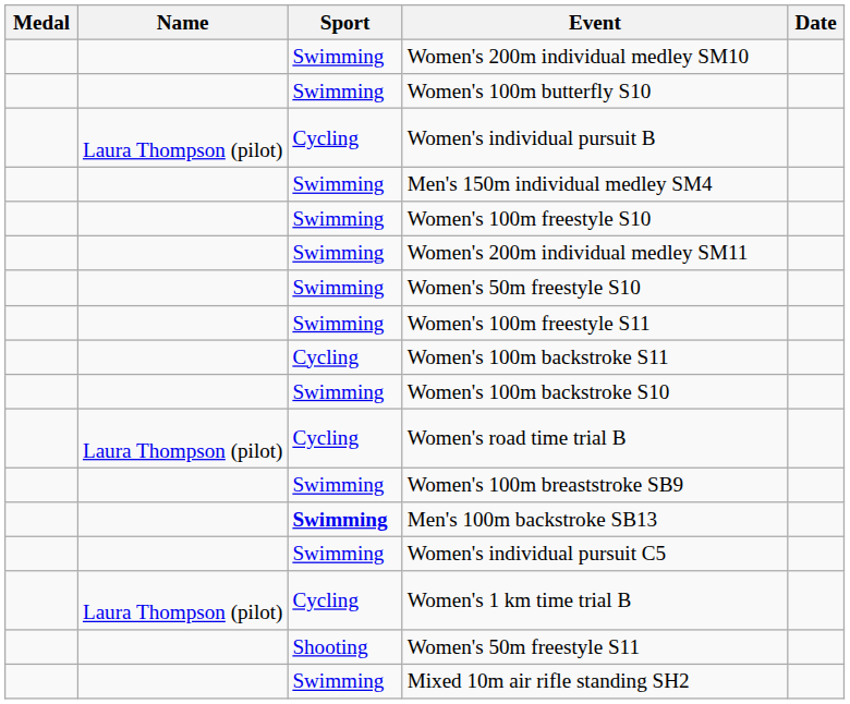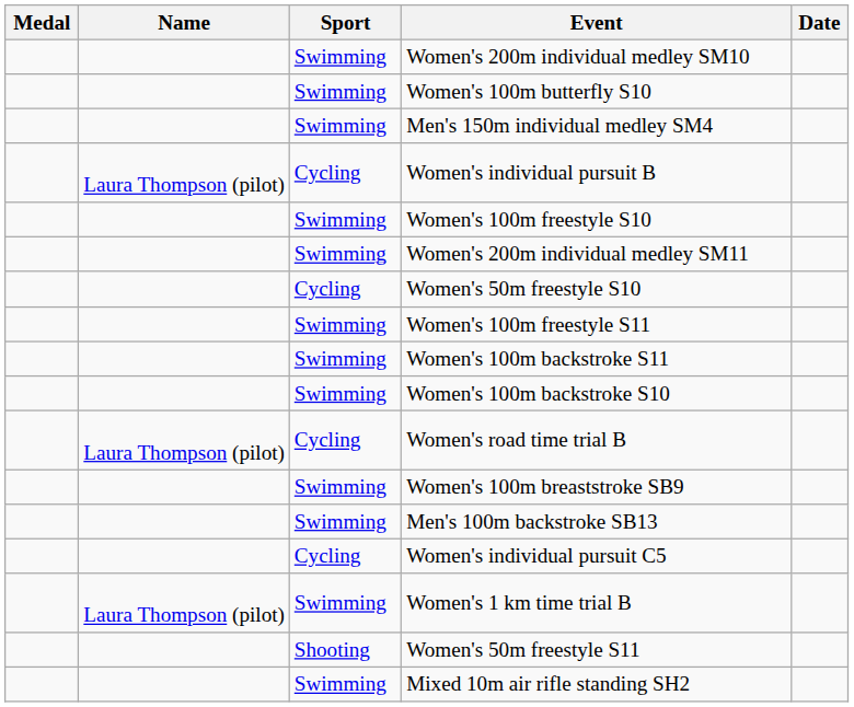 <table class="wikitable sortable" style="font-size: 95%">
 <tr>
 <th>Medal</th>
 <th width=25%>Name</th>
 <th>Sport</th>
 <th>Event</th>
 <th>Date</th>
 </tr>
 <tr>
 <td></td>
 <td></td>
 <td><a href='#'>Swimming</a></td>
 <td>Women's 200m individual medley SM10</td>
 <td></td>
 </tr>
 <tr>
 <td></td>
 <td></td>
 <td><a href='#'>Swimming</a></td>
 <td>Women's 100m butterfly S10</td>
 <td></td>
 </tr>
 <tr>
 <td></td>
-<td><br><a href='#'>Laura Thompson</a> (pilot)</td>
-<td><a href='#'>Cycling</a></td>
-<td>Women's individual pursuit B</td>
+<td></td>
+<td><a href='#'>Swimming</a></td>
+<td>Men's 150m individual medley SM4</td>
 <td></td>
 </tr>
 <tr>
 <td></td>
-<td></td>
-<td><a href='#'>Swimming</a></td>
-<td>Men's 150m individual medley SM4</td>
+<td><br><a href='#'>Laura Thompson</a> (pilot)</td>
+<td><a href='#'>Cycling</a></td>
+<td>Women's individual pursuit B</td>
 <td></td>
 </tr>
 <tr>
 <td></td>
 <td></td>
 <td><a href='#'>Swimming</a></td>
 <td>Women's 100m freestyle S10</td>
 <td></td>
 </tr>
 <tr>
 <td></td>
 <td></td>
 <td><a href='#'>Swimming</a></td>
 <td>Women's 200m individual medley SM11</td>
 <td></td>
 </tr>
 <tr>
 <td></td>
 <td></td>
-<td><a href='#'>Swimming</a></td>
+<td><a href='#'>Cycling</a></td>
 <td>Women's 50m freestyle S10</td>
 <td></td>
 </tr>
 <tr>
 <td></td>
 <td></td>
 <td><a href='#'>Swimming</a></td>
 <td>Women's 100m freestyle S11</td>
 <td></td>
 </tr>
 <tr>
 <td></td>
 <td></td>
-<td><a href='#'>Cycling</a></td>
+<td><a href='#'>Swimming</a></td>
 <td>Women's 100m backstroke S11</td>
 <td></td>
 </tr>
 <tr>
 <td></td>
 <td></td>
 <td><a href='#'>Swimming</a></td>
 <td>Women's 100m backstroke S10</td>
 <td></td>
 </tr>
 <tr>
 <td></td>
 <td><br><a href='#'>Laura Thompson</a> (pilot)</td>
 <td><a href='#'>Cycling</a></td>
 <td>Women's road time trial B</td>
 <td></td>
 </tr>
 <tr>
 <td></td>
 <td></td>
 <td><a href='#'>Swimming</a></td>
 <td>Women's 100m breaststroke SB9</td>
 <td></td>
 </tr>
 <tr>
 <td></td>
 <td></td>
-<td><strong><a href='#'>Swimming</a></strong></td>
+<td><a href='#'>Swimming</a></td>
 <td>Men's 100m backstroke SB13</td>
 <td></td>
 </tr>
 <tr>
 <td></td>
 <td></td>
-<td><a href='#'>Swimming</a></td>
+<td><a href='#'>Cycling</a></td>
 <td>Women's individual pursuit C5</td>
 <td></td>
 </tr>
 <tr>
 <td></td>
 <td><br><a href='#'>Laura Thompson</a> (pilot)</td>
-<td><a href='#'>Cycling</a></td>
+<td><a href='#'>Swimming</a></td>
 <td>Women's 1 km time trial B</td>
 <td></td>
 </tr>
 <tr>
 <td></td>
 <td></td>
 <td><a href='#'>Shooting</a></td>
 <td>Women's 50m freestyle S11</td>
 <td></td>
 </tr>
 <tr>
 <td></td>
 <td></td>
 <td><a href='#'>Swimming</a></td>
 <td>Mixed 10m air rifle standing SH2</td>
 <td></td>
 </tr>
 </table>
